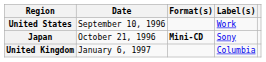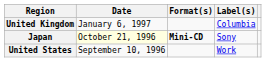 <table class="wikitable plainrowheaders">
 <tr>
 <th scope="col">Region</th>
 <th scope="col">Date</th>
 <th scope="col">Format(s)</th>
 <th scope="col">Label(s)</th>
 <th scope="col"></th>
 </tr>
 <tr>
+<th scope="row">United Kingdom</th>
+<td>January 6, 1997</td>
+<td></td>
+<td><a href='#'>Columbia</a></td>
+<td></td>
+</tr>
+<tr>
+<th scope="row">Japan</th>
+<td style="background: lightyellow;">October 21, 1996</td>
+<td><strong>Mini-CD</strong></td>
+<td><a href='#'>Sony</a></td>
+<td></td>
+</tr>
+<tr>
 <th scope="row">United States</th>
 <td>September 10, 1996</td>
 <td></td>
 <td><a href='#'>Work</a></td>
 <td></td>
 </tr>
-<tr>
-<th scope="row">Japan</th>
-<td>October 21, 1996</td>
-<td><strong>Mini-CD</strong></td>
-<td><a href='#'>Sony</a></td>
-<td></td>
-</tr>
-<tr>
-<th scope="row">United Kingdom</th>
-<td>January 6, 1997</td>
-<td></td>
-<td><a href='#'>Columbia</a></td>
-<td></td>
-</tr>
 </table>
